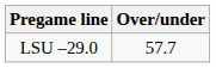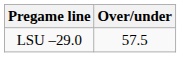 <table class="wikitable">
 <tr align="center">
 <th style=>Pregame line</th>
 <th style=>Over/under</th>
 </tr>
 <tr align="center">
 <td>LSU –29.0</td>
-<td>57.7</td>
+<td>57.5</td>
 </tr>
 </table>
